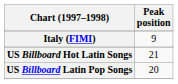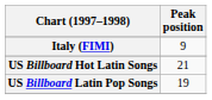 <table class="wikitable plainrowheaders sortable" border="1">
 <tr>
 <th scope="col">Chart (1997–1998)</th>
 <th scope="col">Peak<br>position</th>
 </tr>
 <tr>
 </tr>
 <tr>
 </tr>
 <tr>
 </tr>
 <tr>
 </tr>
 <tr>
 </tr>
 <tr>
 <th scope="row">Italy (<a href='#'>FIMI</a>)</th>
 <td style="text-align:center;">9</td>
 </tr>
 <tr>
 </tr>
 <tr>
 </tr>
 <tr>
 <th scope="row">US <em>Billboard</em> Hot Latin Songs</th>
 <td align="center">21</td>
 </tr>
 <tr>
 <th scope="row">US <em><a href='#'>Billboard</a></em> Latin Pop Songs</th>
-<td align="center">20</td>
+<td align="center">19</td>
 </tr>
 <tr>
 </tr>
 <tr>
 </tr>
 </table>
